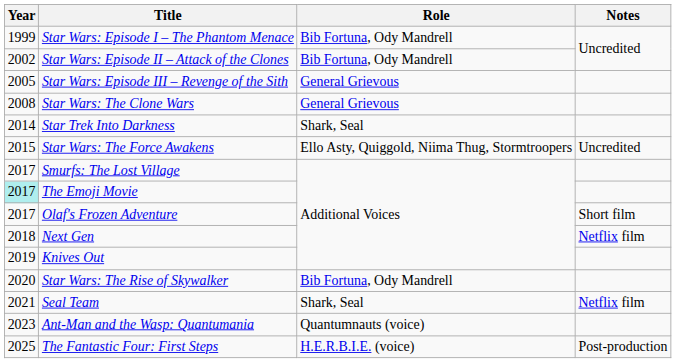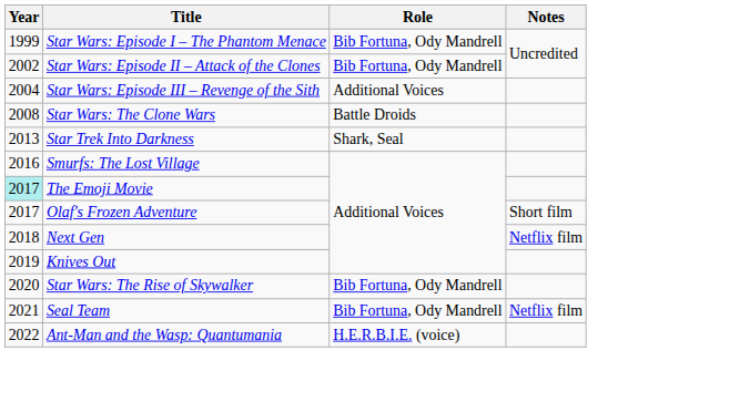 <table class="wikitable sortable">
 <tr>
 <th>Year</th>
 <th>Title</th>
 <th>Role</th>
 <th>Notes</th>
 </tr>
 <tr>
 <td>1999</td>
 <td><em><a href='#'>Star Wars: Episode I – The Phantom Menace</a></em></td>
 <td><a href='#'>Bib Fortuna</a>, Ody Mandrell</td>
 <td rowspan="2">Uncredited</td>
 </tr>
 <tr>
 <td>2002</td>
 <td><em><a href='#'>Star Wars: Episode II – Attack of the Clones</a></em></td>
 <td><a href='#'>Bib Fortuna</a>, Ody Mandrell</td>
 </tr>
 <tr>
-<td>2005</td>
+<td>2004</td>
 <td><em><a href='#'>Star Wars: Episode III – Revenge of the Sith</a></em></td>
-<td><a href='#'>General Grievous</a></td>
+<td>Additional Voices</td>
 <td></td>
 </tr>
 <tr>
 <td>2008</td>
 <td><em><a href='#'>Star Wars: The Clone Wars</a></em></td>
-<td><a href='#'>General Grievous</a></td>
+<td>Battle Droids</td>
 <td></td>
 </tr>
 <tr>
-<td>2014</td>
+<td>2013</td>
 <td><em><a href='#'>Star Trek Into Darkness</a></em></td>
 <td>Shark, Seal</td>
 <td></td>
 </tr>
 <tr>
-<td>2015</td>
-<td><em><a href='#'>Star Wars: The Force Awakens</a></em></td>
-<td>Ello Asty, Quiggold, Niima Thug, Stormtroopers</td>
-<td>Uncredited</td>
-</tr>
-<tr>
-<td>2017</td>
+<td>2016</td>
 <td><em><a href='#'>Smurfs: The Lost Village</a></em></td>
 <td rowspan="5">Additional Voices</td>
 <td></td>
 </tr>
 <tr>
 <td style="background: paleturquoise;">2017</td>
 <td><em><a href='#'>The Emoji Movie</a></em></td>
 <td></td>
 </tr>
 <tr>
 <td>2017</td>
 <td><em><a href='#'>Olaf's Frozen Adventure</a></em></td>
 <td>Short film</td>
 </tr>
 <tr>
 <td>2018</td>
 <td><em><a href='#'>Next Gen</a></em></td>
 <td><a href='#'>Netflix</a> film</td>
 </tr>
 <tr>
 <td>2019</td>
 <td><em><a href='#'>Knives Out</a></em></td>
 <td></td>
 </tr>
 <tr>
 <td>2020</td>
 <td><em><a href='#'>Star Wars: The Rise of Skywalker</a></em></td>
 <td><a href='#'>Bib Fortuna</a>, Ody Mandrell</td>
 <td></td>
 </tr>
 <tr>
 <td>2021</td>
 <td><em><a href='#'>Seal Team</a></em></td>
-<td>Shark, Seal</td>
+<td><a href='#'>Bib Fortuna</a>, Ody Mandrell</td>
 <td><a href='#'>Netflix</a> film</td>
 </tr>
 <tr>
-<td>2023</td>
+<td>2022</td>
 <td><em><a href='#'>Ant-Man and the Wasp: Quantumania</a></em></td>
-<td>Quantumnauts (voice)</td>
+<td><a href='#'>H.E.R.B.I.E.</a> (voice)</td>
 <td></td>
 </tr>
-<tr>
-<td>2025</td>
-<td><em><a href='#'>The Fantastic Four: First Steps</a></em></td>
-<td><a href='#'>H.E.R.B.I.E.</a> (voice)</td>
-<td>Post-production</td>
-</tr>
 </table>
